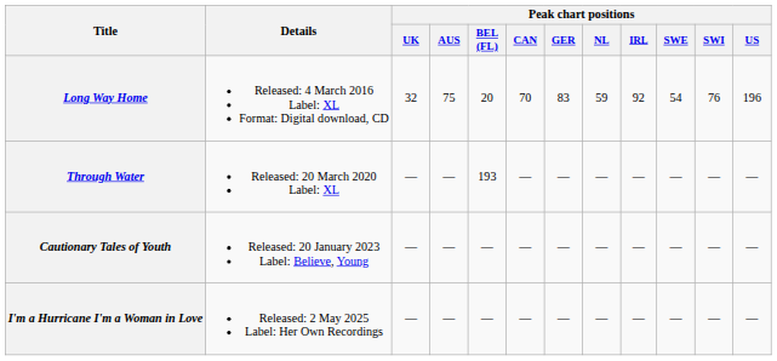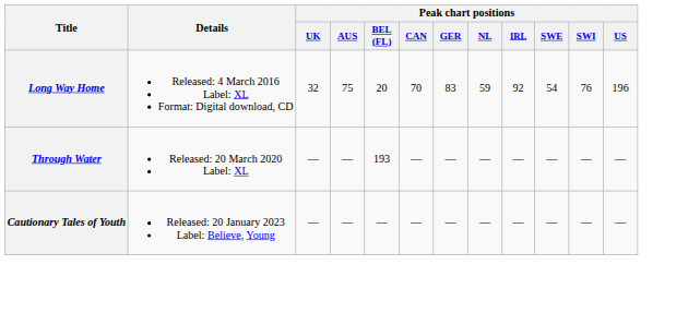 <table class="wikitable plainrowheaders" style="text-align:center;">
 <tr>
 <th scope="col" rowspan="2">Title</th>
 <th scope="col" rowspan="2">Details</th>
 <th scope="col" colspan="10">Peak chart positions</th>
 </tr>
 <tr>
 <th scope="col" style="width:3em;font-size:90%;"><a href='#'>UK</a><br></th>
 <th scope="col" style="width:3em;font-size:90%;"><a href='#'>AUS</a><br></th>
 <th scope="col" style="width:3em;font-size:90%;"><a href='#'>BEL<br>(FL)</a><br></th>
 <th scope="col" style="width:3em;font-size:90%;"><a href='#'>CAN</a><br></th>
 <th scope="col" style="width:3em;font-size:90%;"><a href='#'>GER</a></th>
 <th scope="col" style="width:3em;font-size:90%;"><a href='#'>NL</a><br></th>
 <th style="width:3em;font-size:85%"><a href='#'>IRL</a><br></th>
 <th scope="col" style="width:3em;font-size:90%;"><a href='#'>SWE</a><br></th>
 <th scope="col" style="width:3em;font-size:90%;"><a href='#'>SWI</a><br></th>
 <th scope="col" style="width:3em;font-size:90%;"><a href='#'>US</a><br></th>
 </tr>
 <tr>
 <th scope="row"><em><a href='#'>Long Way Home</a></em></th>
 <td><br><ul><li>Released: 4 March 2016</li><li>Label: <a href='#'>XL</a></li><li>Format: Digital download, CD</li></ul></td>
 <td>32</td>
 <td>75</td>
 <td>20</td>
 <td>70</td>
 <td>83</td>
 <td>59</td>
 <td>92</td>
 <td>54</td>
 <td>76</td>
 <td>196</td>
 </tr>
 <tr>
 <th scope="row"><em><a href='#'>Through Water</a></em></th>
 <td><br><ul><li>Released: 20 March 2020</li><li>Label: <a href='#'>XL</a></li></ul></td>
 <td>—</td>
 <td>—</td>
 <td>193</td>
 <td>—</td>
 <td>—</td>
 <td>—</td>
 <td>—</td>
 <td>—</td>
 <td>—</td>
 <td>—</td>
 </tr>
 <tr>
 <th scope="row"><em>Cautionary Tales of Youth</em></th>
 <td><br><ul><li>Released: 20 January 2023</li><li>Label: <a href='#'>Believe</a>, <a href='#'>Young</a></li></ul></td>
 <td>—</td>
 <td>—</td>
 <td>—</td>
 <td>—</td>
 <td>—</td>
 <td>—</td>
 <td>—</td>
 <td>—</td>
 <td>—</td>
 <td>—</td>
 </tr>
-<tr>
-<th scope="row"><em>I'm a Hurricane I'm a Woman in Love</em></th>
-<td><br><ul><li>Released: 2 May 2025</li><li>Label: Her Own Recordings</li></ul></td>
-<td>—</td>
-<td>—</td>
-<td>—</td>
-<td>—</td>
-<td>—</td>
-<td>—</td>
-<td>—</td>
-<td>—</td>
-<td>—</td>
-<td>—</td>
-</tr>
 </table>
